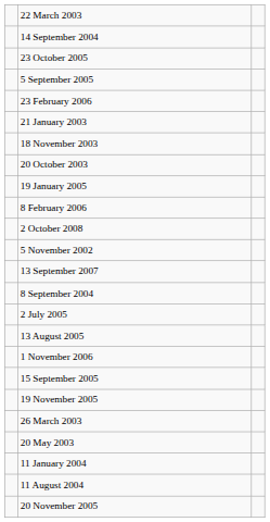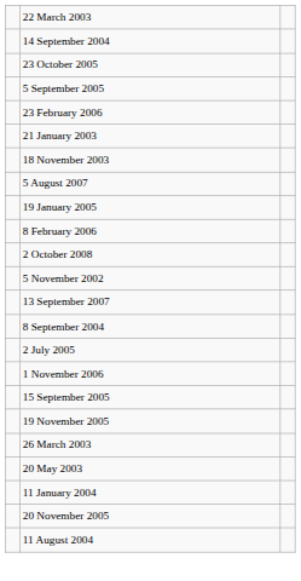 <table class="wikitable" style="font-size: 89%; float: left; width: 26em; margin-right: 1em; line-height: 1.65em">
 <tr>
 <td></td>
 <td>22 March 2003</td>
 <td></td>
 </tr>
 <tr>
 <td></td>
 <td>14 September 2004</td>
 <td></td>
 </tr>
 <tr>
 <td></td>
 <td>23 October 2005</td>
 <td></td>
 </tr>
 <tr>
 <td></td>
 <td>5 September 2005</td>
 <td></td>
 </tr>
 <tr>
 <td></td>
 <td>23 February 2006</td>
 <td></td>
 </tr>
 <tr>
 <td></td>
 <td>21 January 2003</td>
 <td></td>
 </tr>
 <tr>
 <td></td>
 <td>18 November 2003</td>
 <td></td>
 </tr>
 <tr>
 <td></td>
-<td>20 October 2003</td>
+<td>5 August 2007</td>
 <td></td>
 </tr>
 <tr>
 <td></td>
 <td>19 January 2005</td>
 <td></td>
 </tr>
 <tr>
 <td></td>
 <td>8 February 2006</td>
 <td></td>
 </tr>
 <tr>
 <td></td>
 <td>2 October 2008</td>
 <td></td>
 </tr>
 <tr>
 <td></td>
 <td>5 November 2002</td>
 <td></td>
 </tr>
 <tr>
 <td></td>
 <td>13 September 2007</td>
 <td></td>
 </tr>
 <tr>
 <td></td>
 <td>8 September 2004</td>
 <td></td>
 </tr>
 <tr>
 <td></td>
 <td>2 July 2005</td>
 <td></td>
 </tr>
 <tr>
 <td></td>
-<td>13 August 2005</td>
-<td></td>
-</tr>
-<tr>
-<td></td>
 <td>1 November 2006</td>
 <td></td>
 </tr>
 <tr>
 <td></td>
 <td>15 September 2005</td>
 <td></td>
 </tr>
 <tr>
 <td></td>
 <td>19 November 2005</td>
 <td></td>
 </tr>
 <tr>
 <td></td>
 <td>26 March 2003</td>
 <td></td>
 </tr>
 <tr>
 <td></td>
 <td>20 May 2003</td>
 <td></td>
 </tr>
 <tr>
 <td></td>
 <td>11 January 2004</td>
 <td></td>
 </tr>
 <tr>
 <td></td>
-<td>11 August 2004</td>
+<td>20 November 2005</td>
 <td></td>
 </tr>
 <tr>
 <td></td>
-<td>20 November 2005</td>
+<td>11 August 2004</td>
 <td></td>
 </tr>
 </table>
